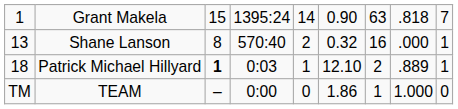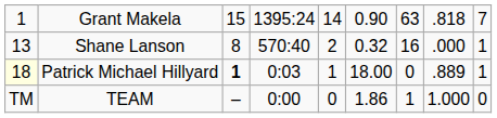 <table class="wikitable sortable"  style="text-align:center; font-size:90%; ">
 <tr>
 <td>1</td>
 <td>Grant Makela</td>
 <td>15</td>
 <td>1395:24</td>
 <td>14</td>
 <td>0.90</td>
 <td>63</td>
 <td>.818</td>
 <td>7</td>
 </tr>
 <tr>
 <td>13</td>
 <td>Shane Lanson</td>
 <td>8</td>
 <td>570:40</td>
 <td>2</td>
 <td>0.32</td>
 <td>16</td>
 <td>.000</td>
 <td>1</td>
 </tr>
 <tr>
-<td>18</td>
+<td style="background: lightyellow;">18</td>
 <td>Patrick Michael Hillyard</td>
 <td><strong>1</strong></td>
 <td>0:03</td>
 <td>1</td>
-<td>12.10</td>
-<td>2</td>
+<td>18.00</td>
+<td>0</td>
 <td>.889</td>
 <td>1</td>
 </tr>
 <tr>
 <td>TM</td>
 <td>TEAM</td>
 <td>–</td>
 <td>0:00</td>
 <td>0</td>
 <td>1.86</td>
 <td>1</td>
 <td>1.000</td>
 <td>0</td>
 </tr>
 </table>
